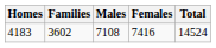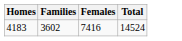 <table class="wikitable">
 <tr>
 <th>Homes</th>
 <th>Families</th>
-<th>Males</th>
 <th>Females</th>
 <th>Total</th>
 </tr>
 <tr>
 <td>4183</td>
 <td>3602</td>
-<td>7108</td>
 <td>7416</td>
 <td>14524</td>
 </tr>
 </table>
